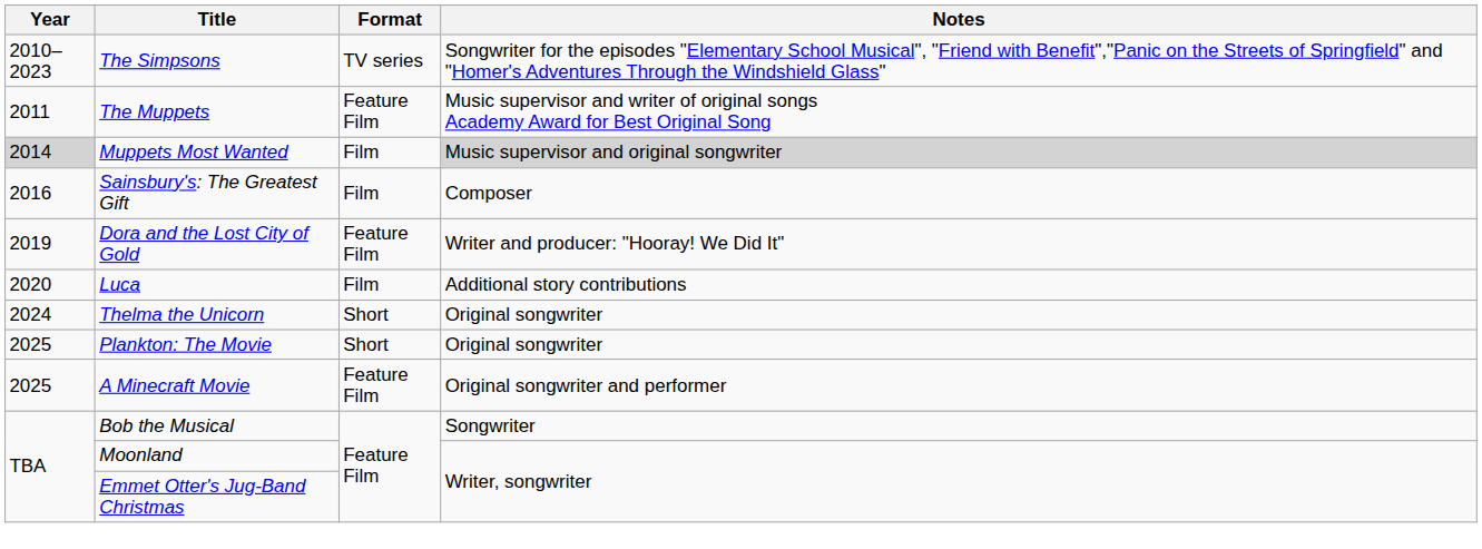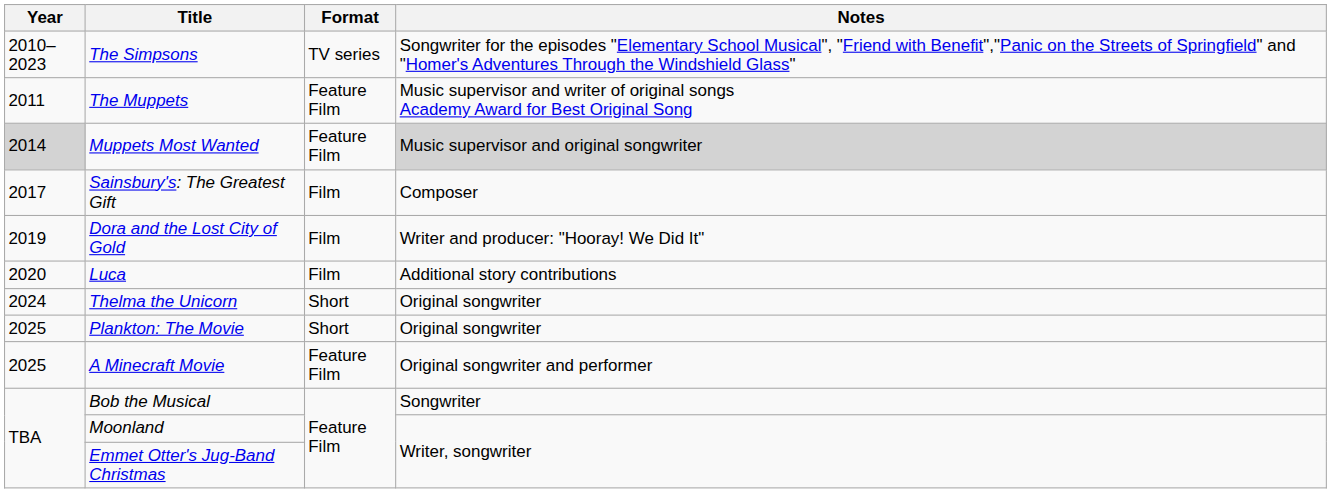 <table class="wikitable">
 <tr>
 <th>Year</th>
 <th>Title</th>
 <th>Format</th>
 <th>Notes</th>
 </tr>
 <tr>
 <td>2010–2023</td>
 <td><em><a href='#'>The Simpsons</a></em></td>
 <td>TV series</td>
 <td>Songwriter for the episodes "<a href='#'>Elementary School Musical</a>", "<a href='#'>Friend with Benefit</a>","<a href='#'>Panic on the Streets of Springfield</a>" and "<a href='#'>Homer's Adventures Through the Windshield Glass</a>"</td>
 </tr>
 <tr>
 <td>2011</td>
 <td><em><a href='#'>The Muppets</a></em></td>
 <td>Feature Film</td>
 <td>Music supervisor and writer of original songs <br><a href='#'>Academy Award for Best Original Song</a></td>
 </tr>
 <tr>
 <td style="background: lightgrey;">2014</td>
 <td><em><a href='#'>Muppets Most Wanted</a></em></td>
-<td>Film</td>
+<td>Feature Film</td>
 <td style="background: lightgrey;">Music supervisor and original songwriter</td>
 </tr>
 <tr>
-<td>2016</td>
+<td>2017</td>
 <td><em><a href='#'>Sainsbury's</a>: The Greatest Gift</em></td>
 <td>Film</td>
 <td>Composer</td>
 </tr>
 <tr>
 <td>2019</td>
 <td><em><a href='#'>Dora and the Lost City of Gold</a></em></td>
-<td>Feature Film</td>
+<td>Film</td>
 <td>Writer and producer: "Hooray! We Did It"</td>
 </tr>
 <tr>
 <td>2020</td>
 <td><a href='#'><em>Luca</em></a></td>
 <td>Film</td>
 <td>Additional story contributions</td>
 </tr>
 <tr>
 <td>2024</td>
 <td><em><a href='#'>Thelma the Unicorn</a></em></td>
 <td>Short</td>
 <td>Original songwriter</td>
 </tr>
 <tr>
 <td>2025</td>
 <td><em><a href='#'>Plankton: The Movie</a></em></td>
 <td>Short</td>
 <td>Original songwriter</td>
 </tr>
 <tr>
 <td>2025</td>
 <td><em><a href='#'>A Minecraft Movie</a></em></td>
 <td>Feature Film</td>
 <td>Original songwriter and performer</td>
 </tr>
 <tr>
 <td rowspan="3">TBA</td>
 <td><em>Bob the Musical</em></td>
 <td rowspan="3">Feature Film</td>
 <td>Songwriter</td>
 </tr>
 <tr>
 <td><em>Moonland</em></td>
 <td rowspan="2">Writer, songwriter</td>
 </tr>
 <tr>
 <td><em><a href='#'>Emmet Otter's Jug-Band Christmas</a></em></td>
 </tr>
 </table>
